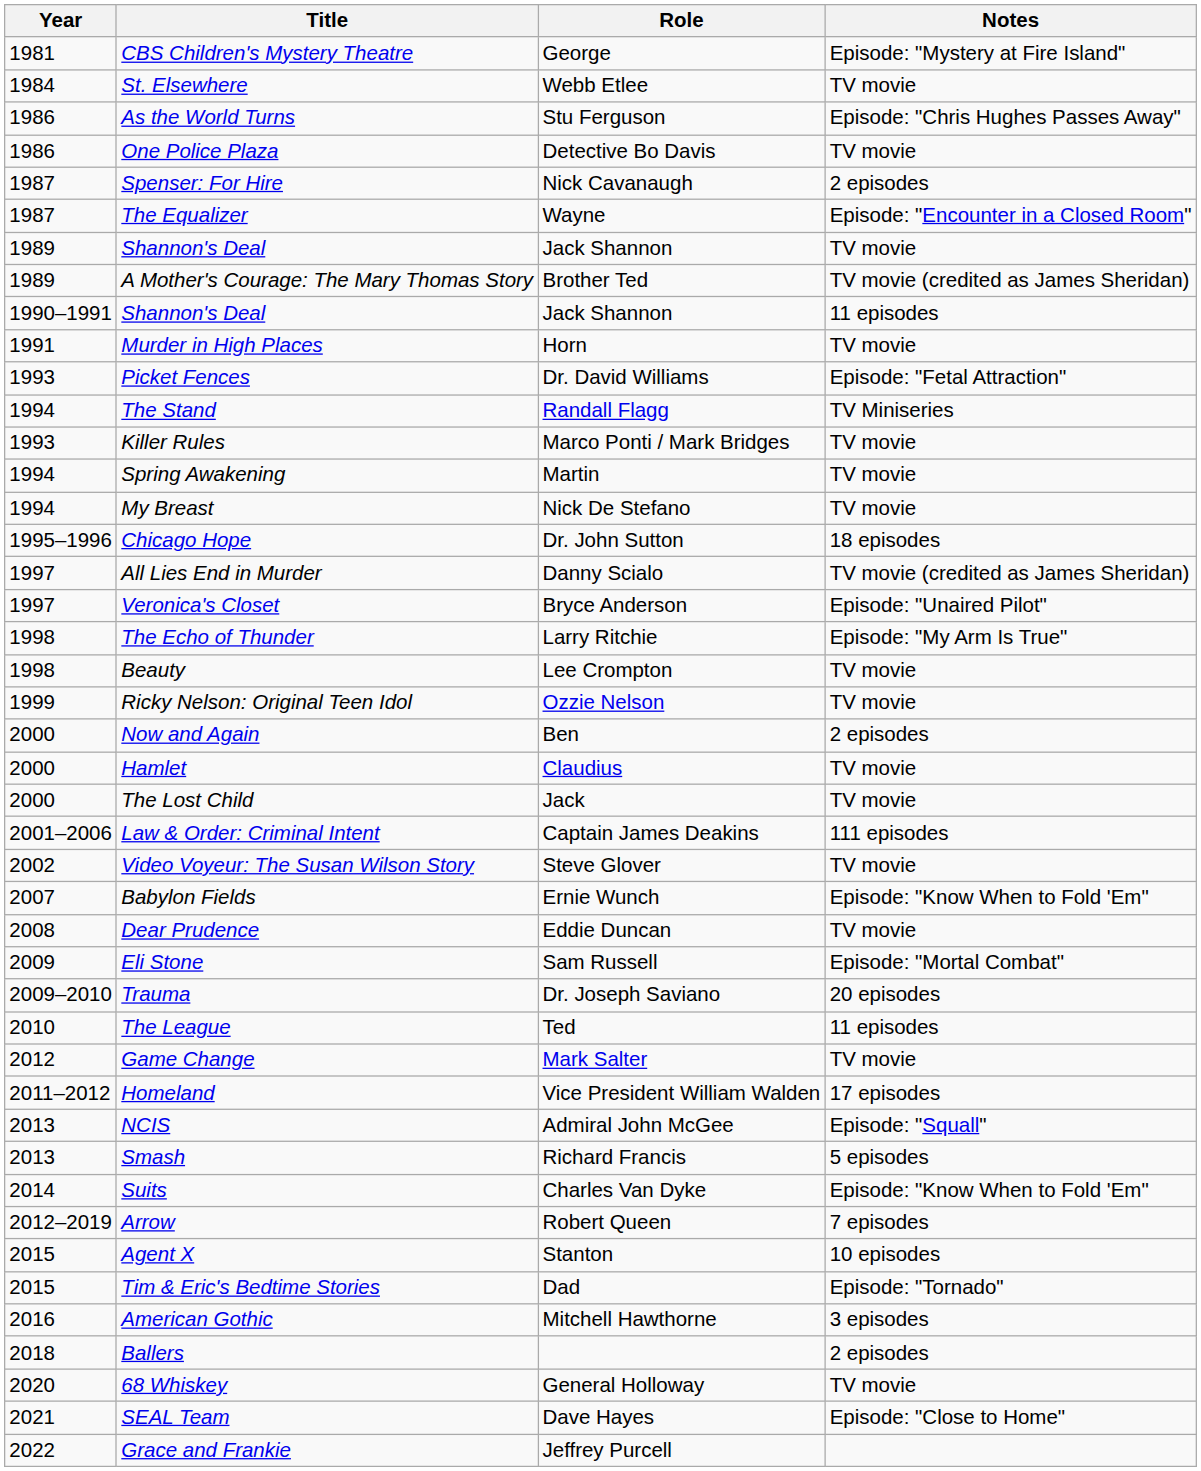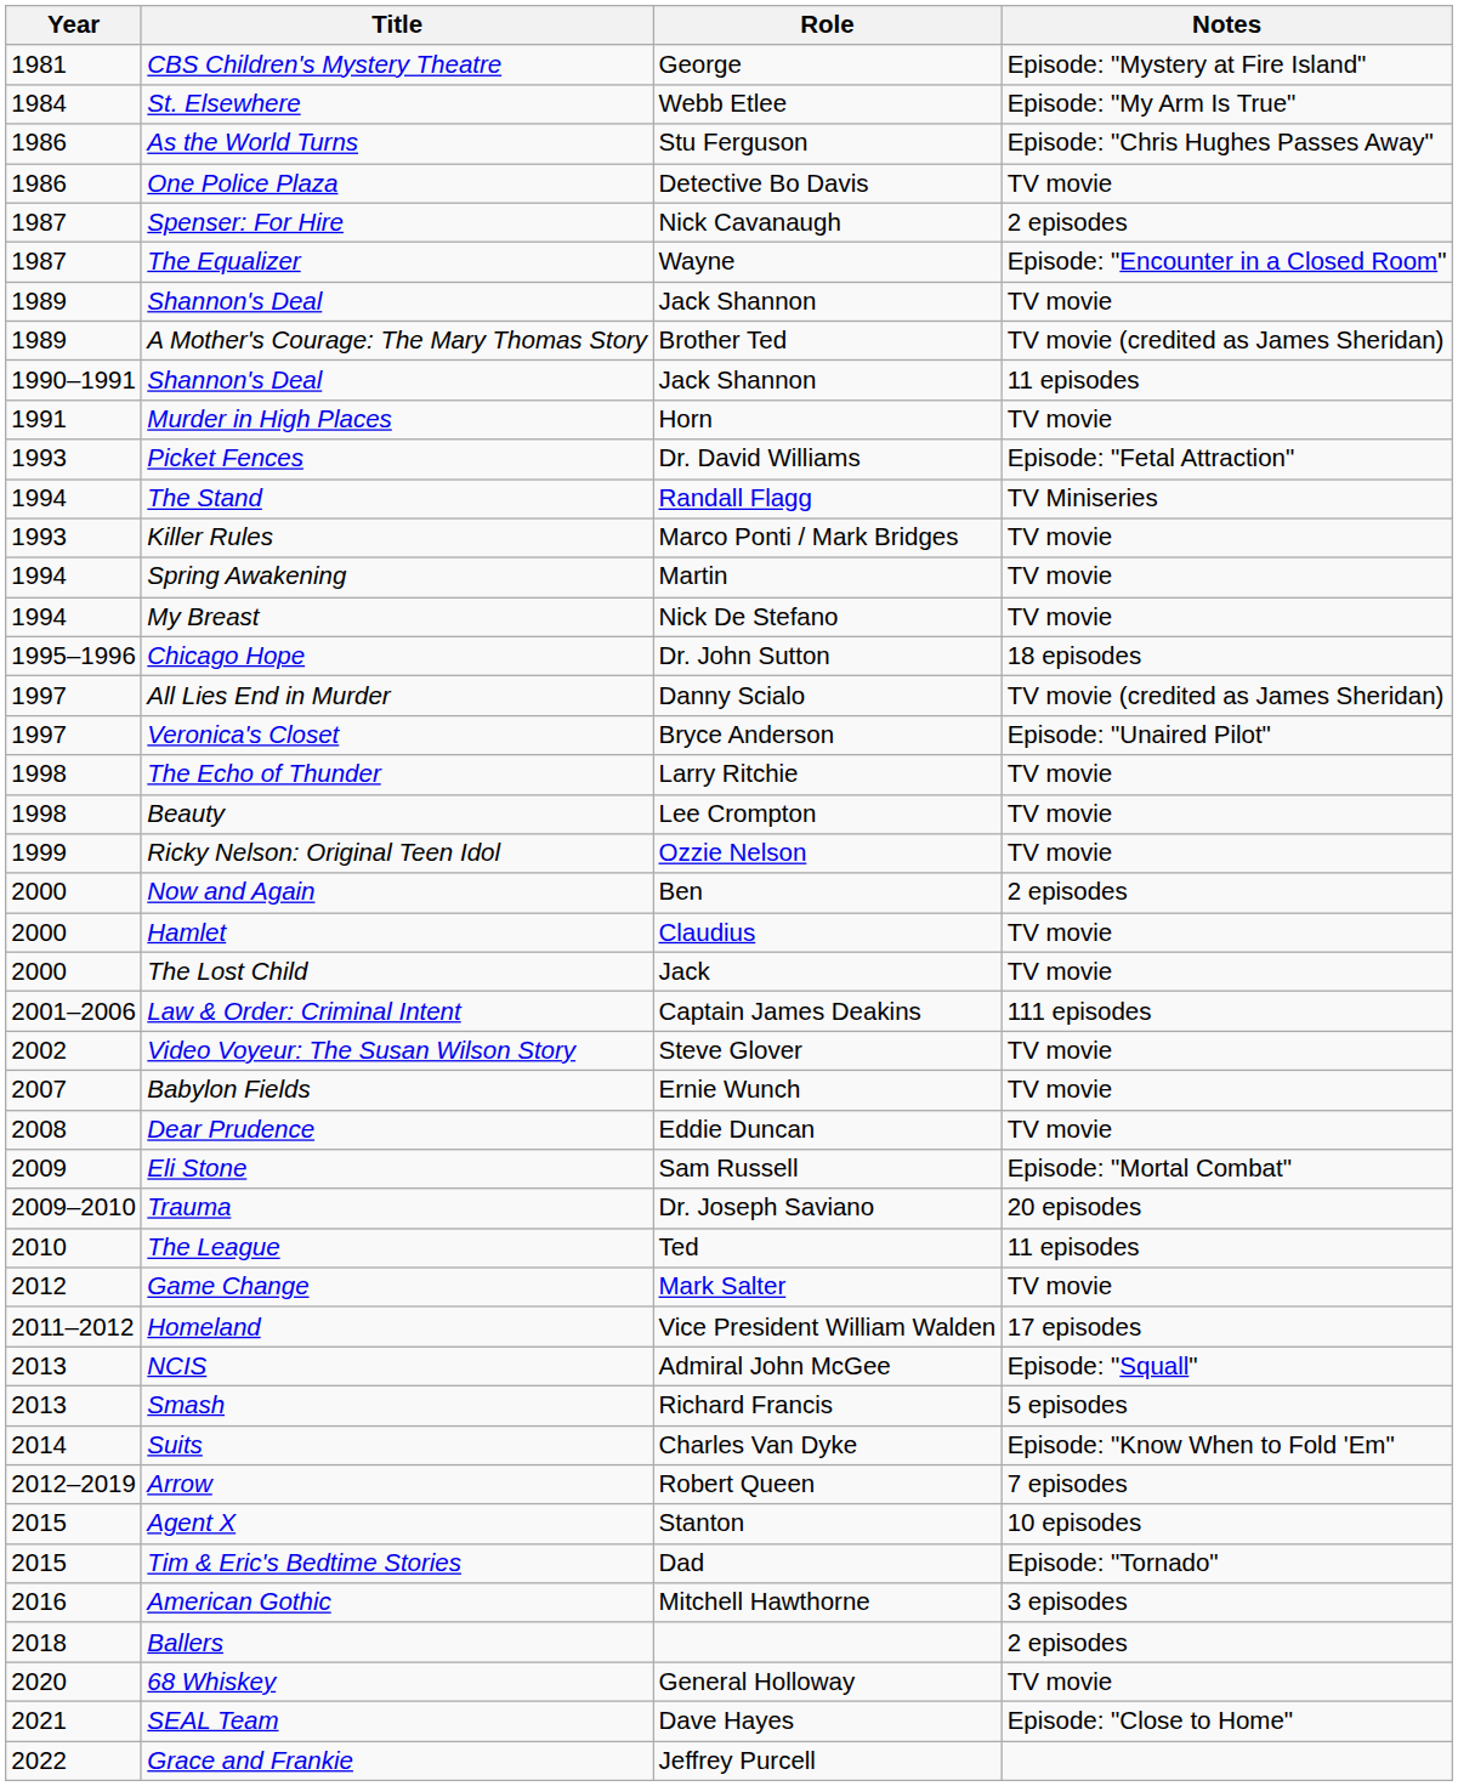 <table class="sortable wikitable">
 <tr>
 <th>Year</th>
 <th>Title</th>
 <th>Role</th>
 <th class="unsortable">Notes</th>
 </tr>
 <tr>
 <td>1981</td>
 <td><em><a href='#'>CBS Children's Mystery Theatre</a></em></td>
 <td>George</td>
 <td>Episode: "Mystery at Fire Island"</td>
 </tr>
 <tr>
 <td>1984</td>
 <td><em><a href='#'>St. Elsewhere</a></em></td>
 <td>Webb Etlee</td>
-<td>TV movie</td>
+<td>Episode: "My Arm Is True"</td>
 </tr>
 <tr>
 <td>1986</td>
 <td><em><a href='#'>As the World Turns</a></em></td>
 <td>Stu Ferguson</td>
 <td>Episode: "Chris Hughes Passes Away"</td>
 </tr>
 <tr>
 <td>1986</td>
 <td><em><a href='#'>One Police Plaza</a></em></td>
 <td>Detective Bo Davis</td>
 <td>TV movie</td>
 </tr>
 <tr>
 <td>1987</td>
 <td><em><a href='#'>Spenser: For Hire</a></em></td>
 <td>Nick Cavanaugh</td>
 <td>2 episodes</td>
 </tr>
 <tr>
 <td>1987</td>
 <td><em><a href='#'>The Equalizer</a></em></td>
 <td>Wayne</td>
 <td>Episode: "<a href='#'>Encounter in a Closed Room</a>"</td>
 </tr>
 <tr>
 <td>1989</td>
 <td><em><a href='#'>Shannon's Deal</a></em></td>
 <td>Jack Shannon</td>
 <td>TV movie</td>
 </tr>
 <tr>
 <td>1989</td>
 <td><em>A Mother's Courage: The Mary Thomas Story</em></td>
 <td>Brother Ted</td>
 <td>TV movie (credited as James Sheridan)</td>
 </tr>
 <tr>
 <td>1990–1991</td>
 <td><em><a href='#'>Shannon's Deal</a></em></td>
 <td>Jack Shannon</td>
 <td>11 episodes</td>
 </tr>
 <tr>
 <td>1991</td>
 <td><em><a href='#'>Murder in High Places</a></em></td>
 <td>Horn</td>
 <td>TV movie</td>
 </tr>
 <tr>
 <td>1993</td>
 <td><em><a href='#'>Picket Fences</a></em></td>
 <td>Dr. David Williams</td>
 <td>Episode: "Fetal Attraction"</td>
 </tr>
 <tr>
 <td>1994</td>
 <td><em><a href='#'>The Stand</a></em></td>
 <td><a href='#'>Randall Flagg</a></td>
 <td>TV Miniseries</td>
 </tr>
 <tr>
 <td>1993</td>
 <td><em>Killer Rules</em></td>
 <td>Marco Ponti / Mark Bridges</td>
 <td>TV movie</td>
 </tr>
 <tr>
 <td>1994</td>
 <td><em>Spring Awakening</em></td>
 <td>Martin</td>
 <td>TV movie</td>
 </tr>
 <tr>
 <td>1994</td>
 <td><em>My Breast</em></td>
 <td>Nick De Stefano</td>
 <td>TV movie</td>
 </tr>
 <tr>
 <td>1995–1996</td>
 <td><em><a href='#'>Chicago Hope</a></em></td>
 <td>Dr. John Sutton</td>
 <td>18 episodes</td>
 </tr>
 <tr>
 <td>1997</td>
 <td><em>All Lies End in Murder</em></td>
 <td>Danny Scialo</td>
 <td>TV movie (credited as James Sheridan)</td>
 </tr>
 <tr>
 <td>1997</td>
 <td><em><a href='#'>Veronica's Closet</a></em></td>
 <td>Bryce Anderson</td>
 <td>Episode: "Unaired Pilot"</td>
 </tr>
 <tr>
 <td>1998</td>
 <td><em><a href='#'>The Echo of Thunder</a></em></td>
 <td>Larry Ritchie</td>
-<td>Episode: "My Arm Is True"</td>
+<td>TV movie</td>
 </tr>
 <tr>
 <td>1998</td>
 <td><em>Beauty</em></td>
 <td>Lee Crompton</td>
 <td>TV movie</td>
 </tr>
 <tr>
 <td>1999</td>
 <td><em>Ricky Nelson: Original Teen Idol</em></td>
 <td><a href='#'>Ozzie Nelson</a></td>
 <td>TV movie</td>
 </tr>
 <tr>
 <td>2000</td>
 <td><em><a href='#'>Now and Again</a></em></td>
 <td>Ben</td>
 <td>2 episodes</td>
 </tr>
 <tr>
 <td>2000</td>
 <td><em><a href='#'>Hamlet</a></em></td>
 <td><a href='#'>Claudius</a></td>
 <td>TV movie</td>
 </tr>
 <tr>
 <td>2000</td>
 <td><em>The Lost Child</em></td>
 <td>Jack</td>
 <td>TV movie</td>
 </tr>
 <tr>
 <td>2001–2006</td>
 <td><em><a href='#'>Law & Order: Criminal Intent</a></em></td>
 <td>Captain James Deakins</td>
 <td>111 episodes</td>
 </tr>
 <tr>
 <td>2002</td>
 <td><em><a href='#'>Video Voyeur: The Susan Wilson Story</a></em></td>
 <td>Steve Glover</td>
 <td>TV movie</td>
 </tr>
 <tr>
 <td>2007</td>
 <td><em>Babylon Fields</em></td>
 <td>Ernie Wunch</td>
-<td>Episode: "Know When to Fold 'Em"</td>
+<td>TV movie</td>
 </tr>
 <tr>
 <td>2008</td>
 <td><em><a href='#'>Dear Prudence</a></em></td>
 <td>Eddie Duncan</td>
 <td>TV movie</td>
 </tr>
 <tr>
 <td>2009</td>
 <td><em><a href='#'>Eli Stone</a></em></td>
 <td>Sam Russell</td>
 <td>Episode: "Mortal Combat"</td>
 </tr>
 <tr>
 <td>2009–2010</td>
 <td><em><a href='#'>Trauma</a></em></td>
 <td>Dr. Joseph Saviano</td>
 <td>20 episodes</td>
 </tr>
 <tr>
 <td>2010</td>
 <td><em><a href='#'>The League</a></em></td>
 <td>Ted</td>
 <td>11 episodes</td>
 </tr>
 <tr>
 <td>2012</td>
 <td><em><a href='#'>Game Change</a></em></td>
 <td><a href='#'>Mark Salter</a></td>
 <td>TV movie</td>
 </tr>
 <tr>
 <td>2011–2012</td>
 <td><em><a href='#'>Homeland</a></em></td>
 <td>Vice President William Walden</td>
 <td>17 episodes</td>
 </tr>
 <tr>
 <td>2013</td>
 <td><em><a href='#'>NCIS</a></em></td>
 <td>Admiral John McGee</td>
 <td>Episode: "<a href='#'>Squall</a>"</td>
 </tr>
 <tr>
 <td>2013</td>
 <td><em><a href='#'>Smash</a></em></td>
 <td>Richard Francis</td>
 <td>5 episodes</td>
 </tr>
 <tr>
 <td>2014</td>
 <td><em><a href='#'>Suits</a></em></td>
 <td>Charles Van Dyke</td>
 <td>Episode: "Know When to Fold 'Em"</td>
 </tr>
 <tr>
 <td>2012–2019</td>
 <td><em><a href='#'>Arrow</a></em></td>
 <td>Robert Queen</td>
 <td>7 episodes</td>
 </tr>
 <tr>
 <td>2015</td>
 <td><em><a href='#'>Agent X</a></em></td>
 <td>Stanton</td>
 <td>10 episodes</td>
 </tr>
 <tr>
 <td>2015</td>
 <td><em><a href='#'>Tim & Eric's Bedtime Stories</a></em></td>
 <td>Dad</td>
 <td>Episode: "Tornado"</td>
 </tr>
 <tr>
 <td>2016</td>
 <td><em><a href='#'>American Gothic</a></em></td>
 <td>Mitchell Hawthorne</td>
 <td>3 episodes</td>
 </tr>
 <tr>
 <td>2018</td>
 <td><em><a href='#'>Ballers</a></em></td>
 <td></td>
 <td>2 episodes</td>
 </tr>
 <tr>
 <td>2020</td>
 <td><em><a href='#'>68 Whiskey</a></em></td>
 <td>General Holloway</td>
 <td>TV movie</td>
 </tr>
 <tr>
 <td>2021</td>
 <td><em><a href='#'>SEAL Team</a></em></td>
 <td>Dave Hayes</td>
 <td>Episode: "Close to Home"</td>
 </tr>
 <tr>
 <td>2022</td>
 <td><em><a href='#'>Grace and Frankie</a></em></td>
 <td>Jeffrey Purcell</td>
 <td></td>
 </tr>
 </table>
